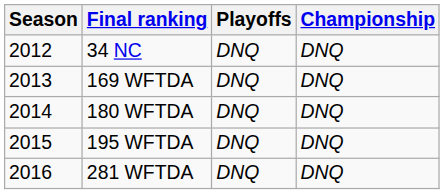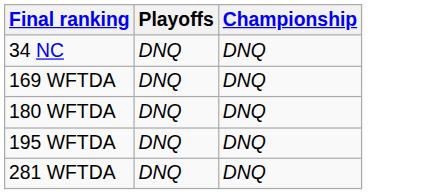 <table class="wikitable sortable">
 <tr>
-<th>Season</th>
 <th><a href='#'>Final ranking</a></th>
 <th>Playoffs</th>
 <th><a href='#'>Championship</a></th>
 </tr>
 <tr>
-<td>2012</td>
 <td>34 <a href='#'>NC</a></td>
 <td><em>DNQ</em></td>
 <td><em>DNQ</em></td>
 </tr>
 <tr>
-<td>2013</td>
 <td>169 WFTDA</td>
 <td><em>DNQ</em></td>
 <td><em>DNQ</em></td>
 </tr>
 <tr>
-<td>2014</td>
 <td>180 WFTDA</td>
 <td><em>DNQ</em></td>
 <td><em>DNQ</em></td>
 </tr>
 <tr>
-<td>2015</td>
 <td>195 WFTDA</td>
 <td><em>DNQ</em></td>
 <td><em>DNQ</em></td>
 </tr>
 <tr>
-<td>2016</td>
 <td>281 WFTDA</td>
 <td><em>DNQ</em></td>
 <td><em>DNQ</em></td>
 </tr>
 </table>
